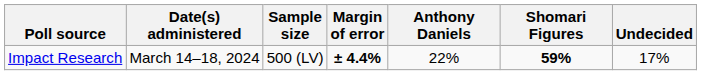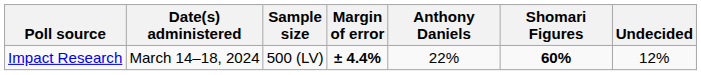 <table class="wikitable" style="font-size:90%;text-align:center;">
 <tr valign=bottom>
 <th>Poll source</th>
 <th>Date(s)<br>administered</th>
 <th>Sample<br>size</th>
 <th>Margin<br>of error</th>
 <th style="width:100px;">Anthony<br>Daniels</th>
 <th style="width:100px;">Shomari<br>Figures</th>
 <th>Undecided</th>
 </tr>
 <tr>
 <td style="text-align:left;"><a href='#'>Impact Research</a></td>
 <td>March 14–18, 2024</td>
 <td>500 (LV)</td>
 <td><strong>± 4.4%</strong></td>
 <td>22%</td>
-<td><strong>59%</strong></td>
-<td>17%</td>
+<td><strong>60%</strong></td>
+<td>12%</td>
 </tr>
 </table>
